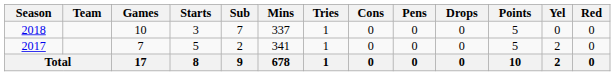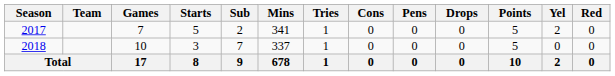 <table class="wikitable" style="text-align:center; line-height:90%; font-size:95%; width:60%;">
 <tr>
 <th>Season</th>
 <th>Team</th>
 <th>Games</th>
 <th>Starts</th>
 <th>Sub</th>
 <th>Mins</th>
 <th>Tries</th>
 <th>Cons</th>
 <th>Pens</th>
 <th>Drops</th>
 <th>Points</th>
 <th>Yel</th>
 <th>Red</th>
 </tr>
 <tr>
+<td><a href='#'>2017</a></td>
+<td></td>
+<td>7</td>
+<td>5</td>
+<td>2</td>
+<td>341</td>
+<td>1</td>
+<td>0</td>
+<td>0</td>
+<td>0</td>
+<td>5</td>
+<td>2</td>
+<td>0</td>
+</tr>
+<tr>
 <td><a href='#'>2018</a></td>
 <td></td>
 <td>10</td>
 <td>3</td>
 <td>7</td>
 <td>337</td>
 <td>1</td>
 <td>0</td>
 <td>0</td>
 <td>0</td>
 <td>5</td>
 <td>0</td>
-<td>0</td>
-</tr>
-<tr>
-<td><a href='#'>2017</a></td>
-<td></td>
-<td>7</td>
-<td>5</td>
-<td>2</td>
-<td>341</td>
-<td>1</td>
-<td>0</td>
-<td>0</td>
-<td>0</td>
-<td>5</td>
-<td>2</td>
 <td>0</td>
 </tr>
 <tr>
 <th colspan="2">Total</th>
 <th>17</th>
 <th>8</th>
 <th>9</th>
 <th>678</th>
 <th>1</th>
 <th>0</th>
 <th>0</th>
 <th>0</th>
 <th>10</th>
 <th>2</th>
 <th>0</th>
 </tr>
 </table>
